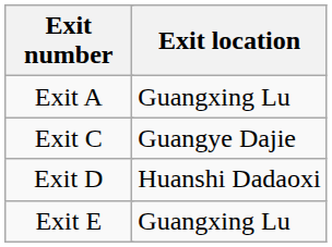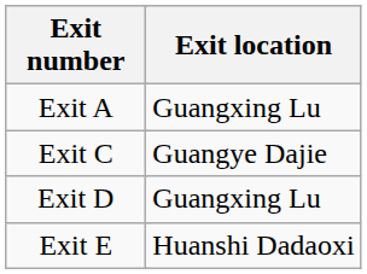 <table class="wikitable">
 <tr>
 <th style="width:70px" colspan="2">Exit number</th>
 <th>Exit location</th>
 </tr>
 <tr>
 <td align="center" colspan="2">Exit A</td>
 <td>Guangxing Lu</td>
 </tr>
 <tr>
 <td align="center" colspan="2">Exit C</td>
 <td>Guangye Dajie</td>
 </tr>
 <tr>
 <td align="center" colspan="2">Exit D</td>
-<td>Huanshi Dadaoxi</td>
+<td>Guangxing Lu</td>
 </tr>
 <tr>
 <td align="center" colspan="2">Exit E</td>
-<td>Guangxing Lu</td>
+<td>Huanshi Dadaoxi</td>
 </tr>
 </table>
